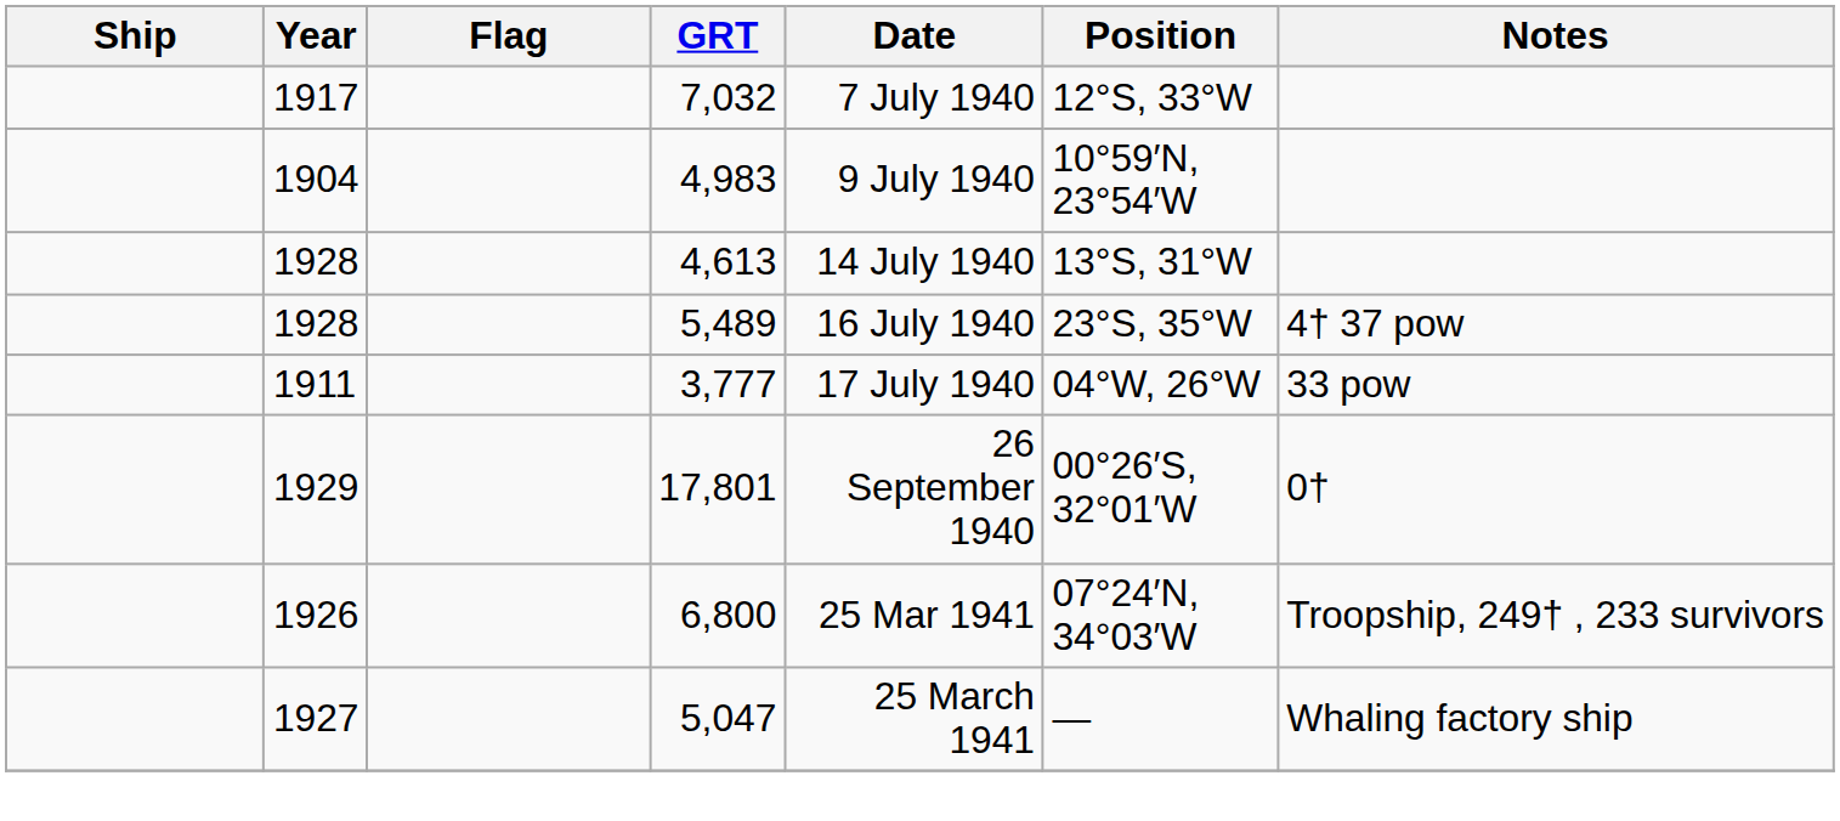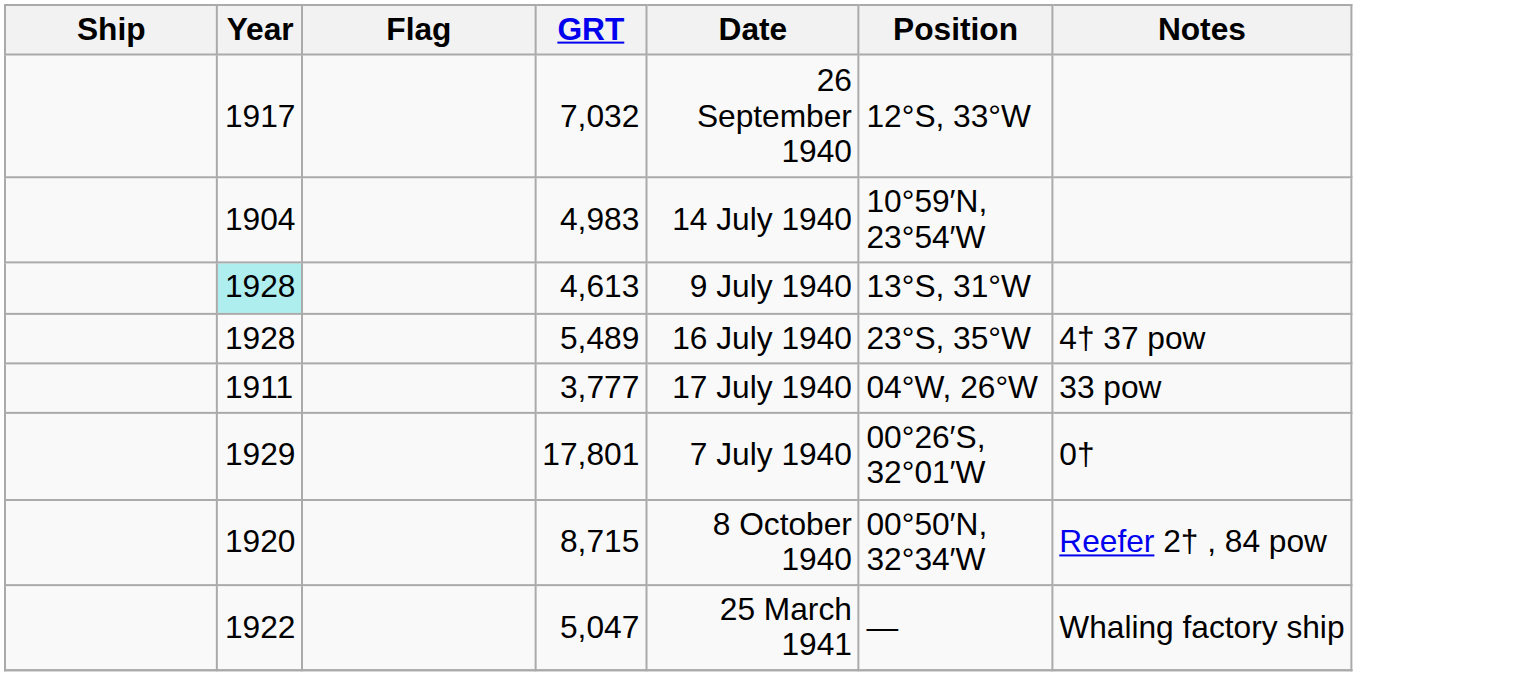 <table class="wikitable sortable">
 <tr>
 <th scope="col" width="100px">Ship</th>
 <th scope="col" width="20px">Year</th>
 <th scope="col" width="110px">Flag</th>
 <th scope="col" width="30px"><a href='#'>GRT</a></th>
 <th scope="col" width="100px">Date</th>
 <th scope="col" width="90px">Position</th>
 <th>Notes</th>
 </tr>
 <tr>
 <td align="left"></td>
 <td align="left">1917</td>
 <td align="left"></td>
 <td align="right">7,032</td>
-<td align="right">7 July 1940</td>
+<td align="right">26 September 1940</td>
 <td align="left">12°S, 33°W</td>
 <td align="left"></td>
 </tr>
 <tr>
 <td align="left"></td>
 <td align="left">1904</td>
 <td align="left"></td>
 <td align="right">4,983</td>
-<td align="right">9 July 1940</td>
+<td align="right">14 July 1940</td>
 <td align="left">10°59′N, 23°54′W</td>
 <td align="left"></td>
 </tr>
 <tr>
 <td align="left"></td>
-<td align="left">1928</td>
+<td align="left" style="background: paleturquoise;">1928</td>
 <td align="left"></td>
 <td align="right">4,613</td>
-<td align="right">14 July 1940</td>
+<td align="right">9 July 1940</td>
 <td align="left">13°S, 31°W</td>
 <td align="left"></td>
 </tr>
 <tr>
 <td align="left"></td>
 <td align="left">1928</td>
 <td align="left"></td>
 <td align="right">5,489</td>
 <td align="right">16 July 1940</td>
 <td align="left">23°S, 35°W</td>
 <td align="left">4† 37 pow</td>
 </tr>
 <tr>
 <td align="left"></td>
 <td align="left">1911</td>
 <td align="left"></td>
 <td align="right">3,777</td>
 <td align="right">17 July 1940</td>
 <td align="left">04°W, 26°W</td>
 <td align="left">33 pow</td>
 </tr>
 <tr>
 <td align="left"></td>
 <td align="left">1929</td>
 <td align="left"></td>
 <td align="right">17,801</td>
-<td align="right">26 September 1940</td>
+<td align="right">7 July 1940</td>
 <td align="left">00°26′S, 32°01′W</td>
 <td align="left">0†</td>
 </tr>
 <tr>
 <td align="left"></td>
-<td align="left">1926</td>
+<td align="left">1920</td>
 <td align="left"></td>
-<td align="right">6,800</td>
-<td align="right">25 Mar 1941</td>
-<td align="left">07°24′N, 34°03′W</td>
-<td align="left">Troopship, 249† , 233 survivors</td>
+<td align="right">8,715</td>
+<td align="right">8 October 1940</td>
+<td align="left">00°50′N, 32°34′W</td>
+<td align="left"><a href='#'>Reefer</a> 2† , 84 pow</td>
 </tr>
 <tr>
 <td align="left"></td>
-<td align="left">1927</td>
+<td align="left">1922</td>
 <td align="left"></td>
 <td align="right">5,047</td>
 <td align="right">25 March 1941</td>
 <td align="left">—</td>
 <td align="left">Whaling factory ship</td>
 </tr>
 <tr>
 </tr>
 </table>
